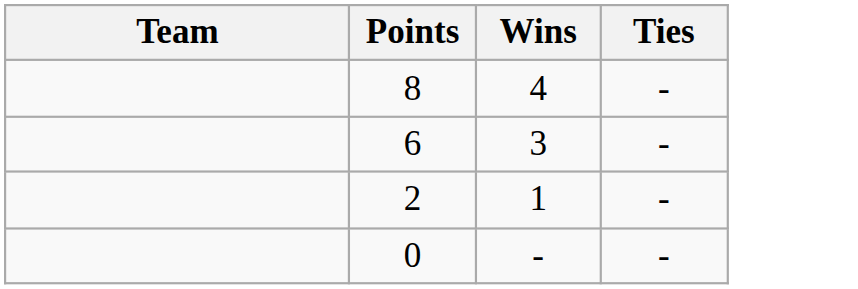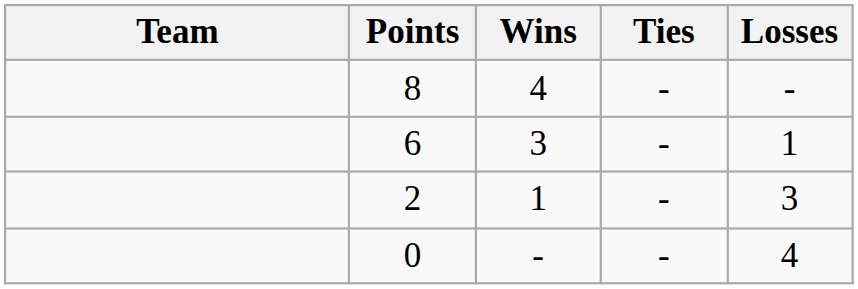 <table class="wikitable" border="1" style="text-align:center">
 <tr>
 <th width=150>Team</th>
 <th width=50>Points</th>
 <th width=50>Wins</th>
 <th width=50>Ties</th>
+<th width=50>Losses</th>
 </tr>
 <tr>
 <td align=left><strong></strong></td>
 <td>8</td>
 <td>4</td>
+<td>-</td>
 <td>-</td>
 </tr>
 <tr>
 <td align=left><strong></strong></td>
 <td>6</td>
 <td>3</td>
 <td>-</td>
+<td>1</td>
 </tr>
 <tr>
 <td align=left></td>
 <td>2</td>
 <td>1</td>
 <td>-</td>
+<td>3</td>
 </tr>
 <tr>
 <td align=left></td>
 <td>0</td>
 <td>-</td>
 <td>-</td>
+<td>4</td>
 </tr>
 </table>
